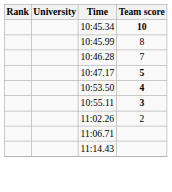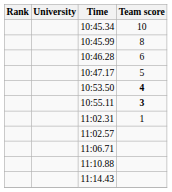 <table class="wikitable sortable" style="text-align:center">
 <tr>
 <th>Rank</th>
 <th>University</th>
 <th>Time</th>
 <th>Team score</th>
 </tr>
 <tr>
 <td></td>
 <td></td>
 <td>10:45.34</td>
-<td><strong>10  </strong></td>
+<td>10  </td>
 </tr>
 <tr>
 <td></td>
 <td></td>
 <td>10:45.99</td>
 <td>8</td>
 </tr>
 <tr>
 <td></td>
 <td></td>
 <td>10:46.28</td>
-<td>7 </td>
+<td>6 </td>
 </tr>
 <tr>
 <td></td>
 <td></td>
 <td>10:47.17</td>
-<td><strong>5 </strong></td>
+<td>5 </td>
 </tr>
 <tr>
 <td></td>
 <td></td>
 <td>10:53.50</td>
 <td><strong>4</strong></td>
 </tr>
 <tr>
 <td></td>
 <td></td>
 <td>10:55.11</td>
 <td><strong>3</strong></td>
 </tr>
 <tr>
 <td></td>
 <td></td>
-<td>11:02.26</td>
-<td>2</td>
+<td>11:02.31</td>
+<td>1</td>
+</tr>
+<tr>
+<td></td>
+<td></td>
+<td>11:02.57</td>
+<td></td>
 </tr>
 <tr>
 <td></td>
 <td></td>
 <td>11:06.71</td>
+<td></td>
+</tr>
+<tr>
+<td></td>
+<td></td>
+<td>11:10.88</td>
 <td></td>
 </tr>
 <tr>
 <td></td>
 <td></td>
 <td>11:14.43</td>
 <td></td>
 </tr>
 <tr>
 </tr>
 </table>
